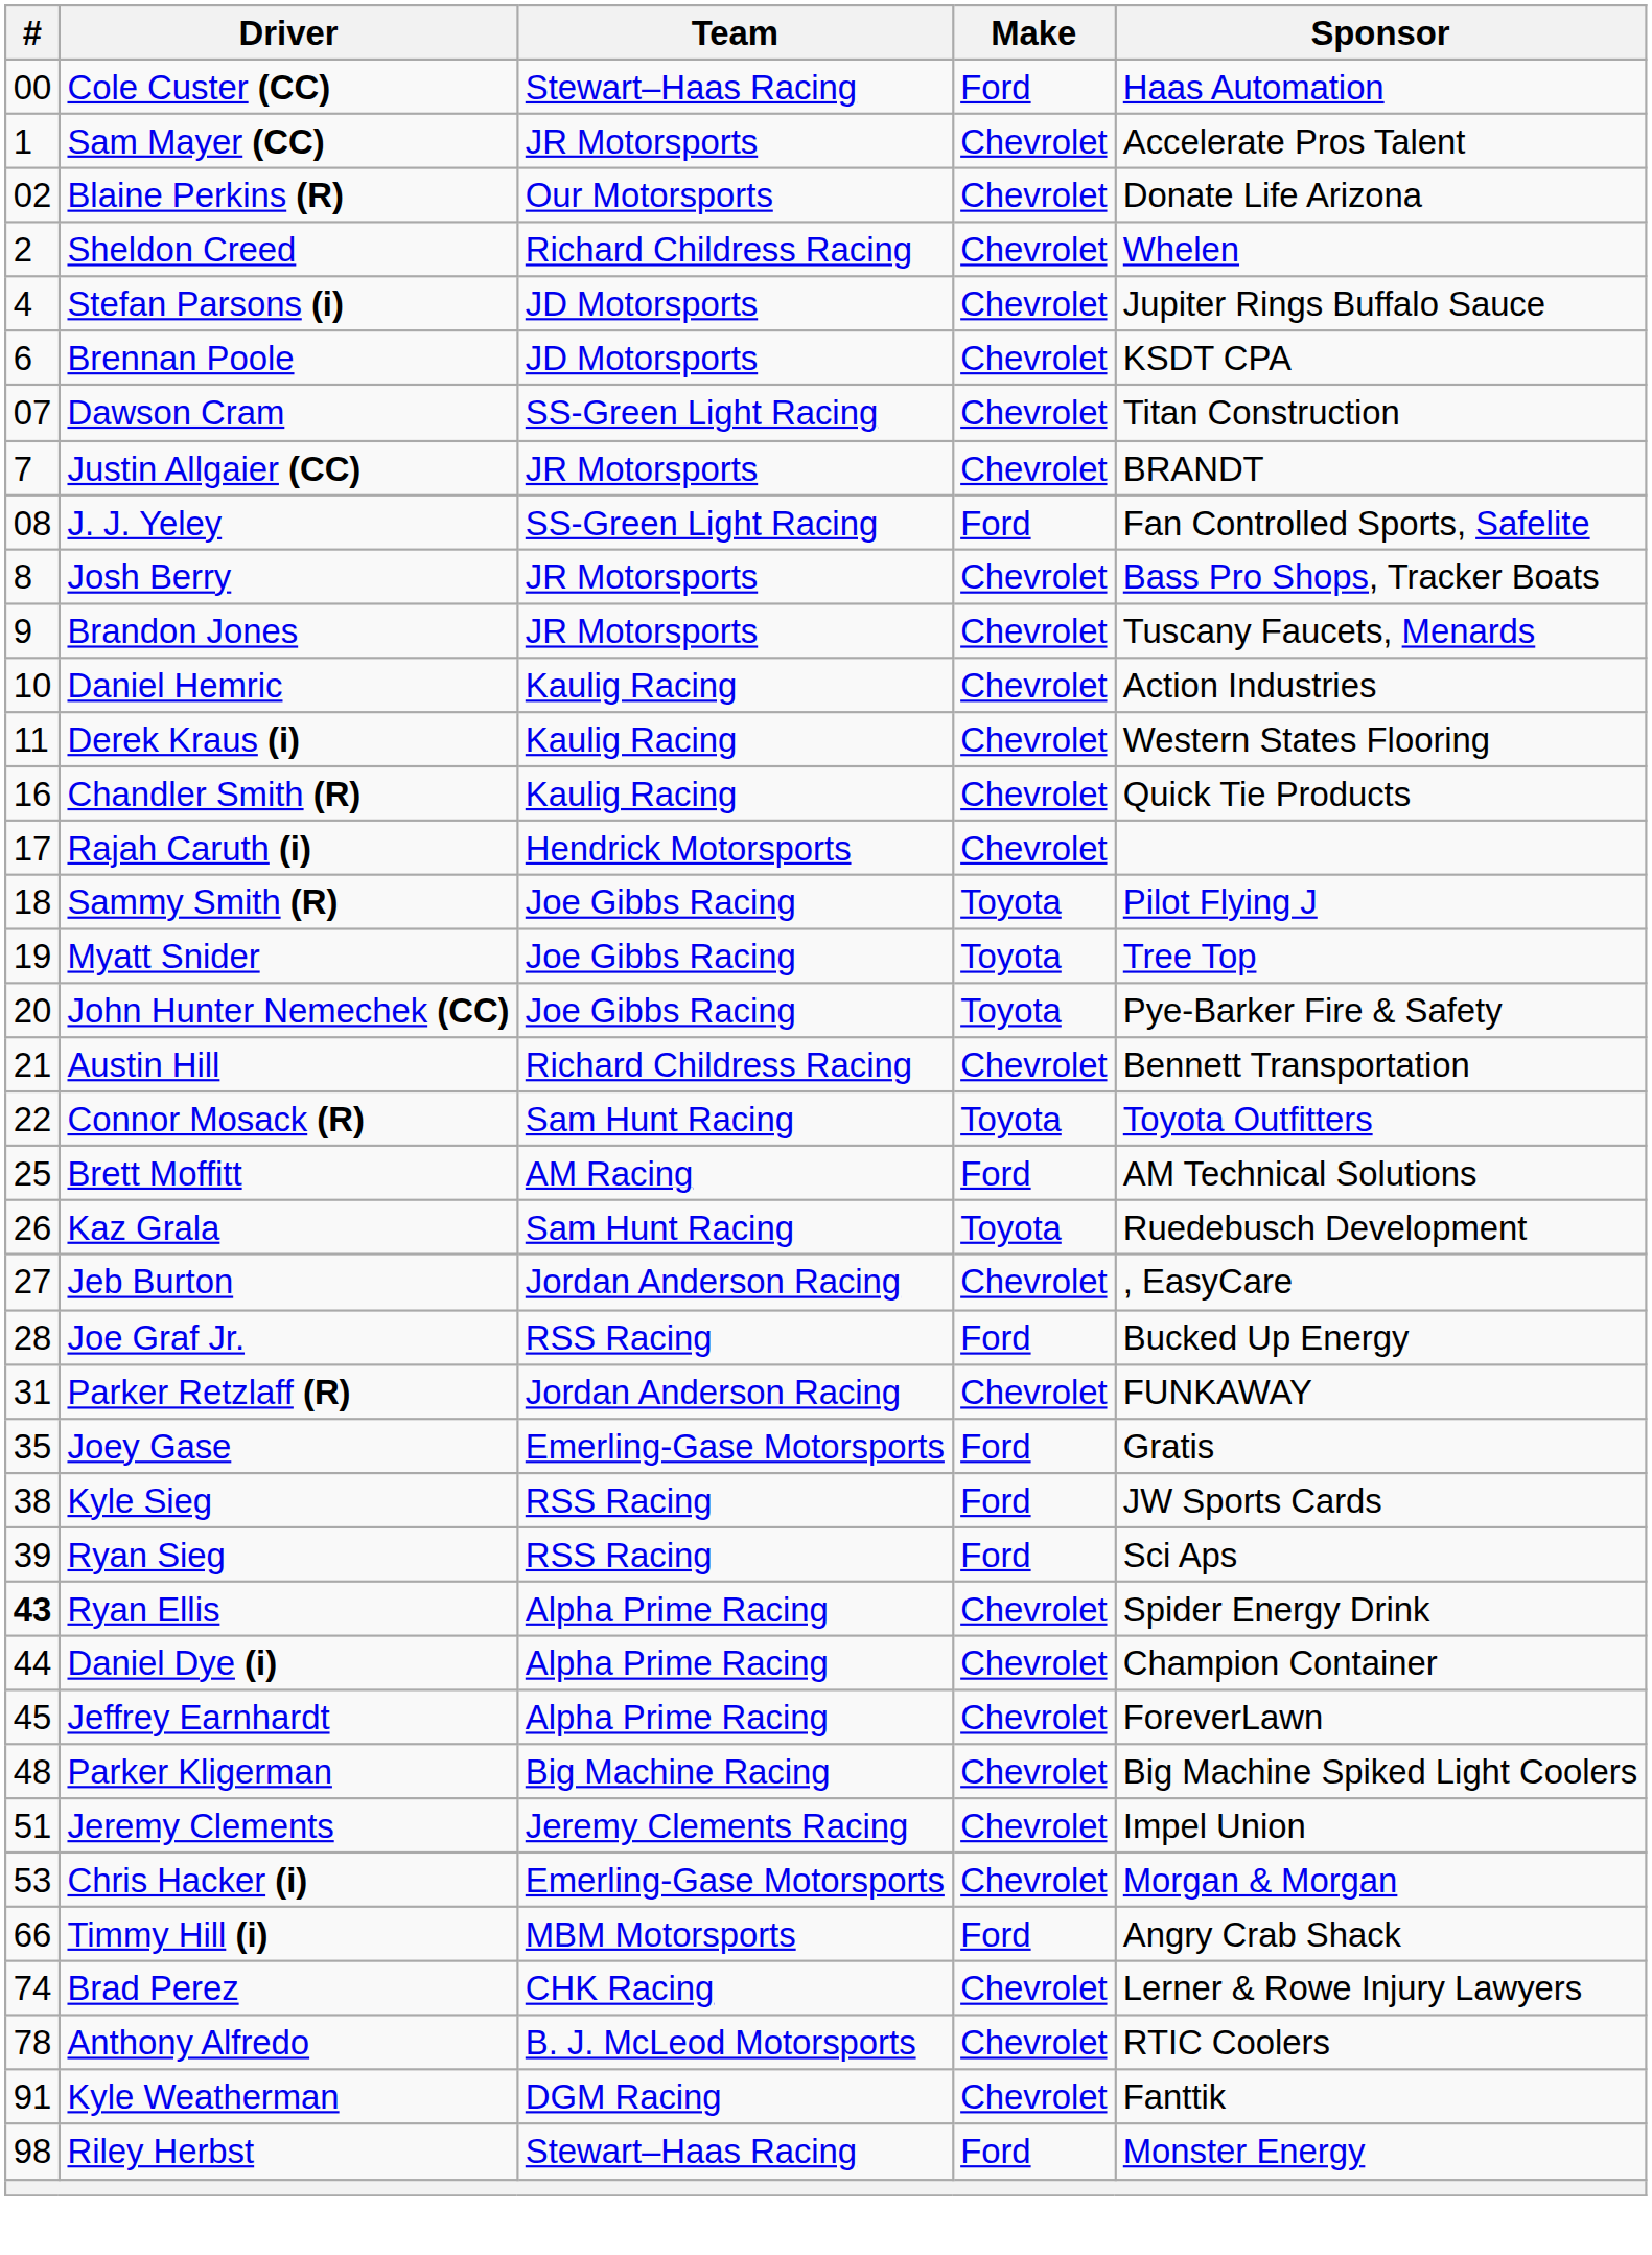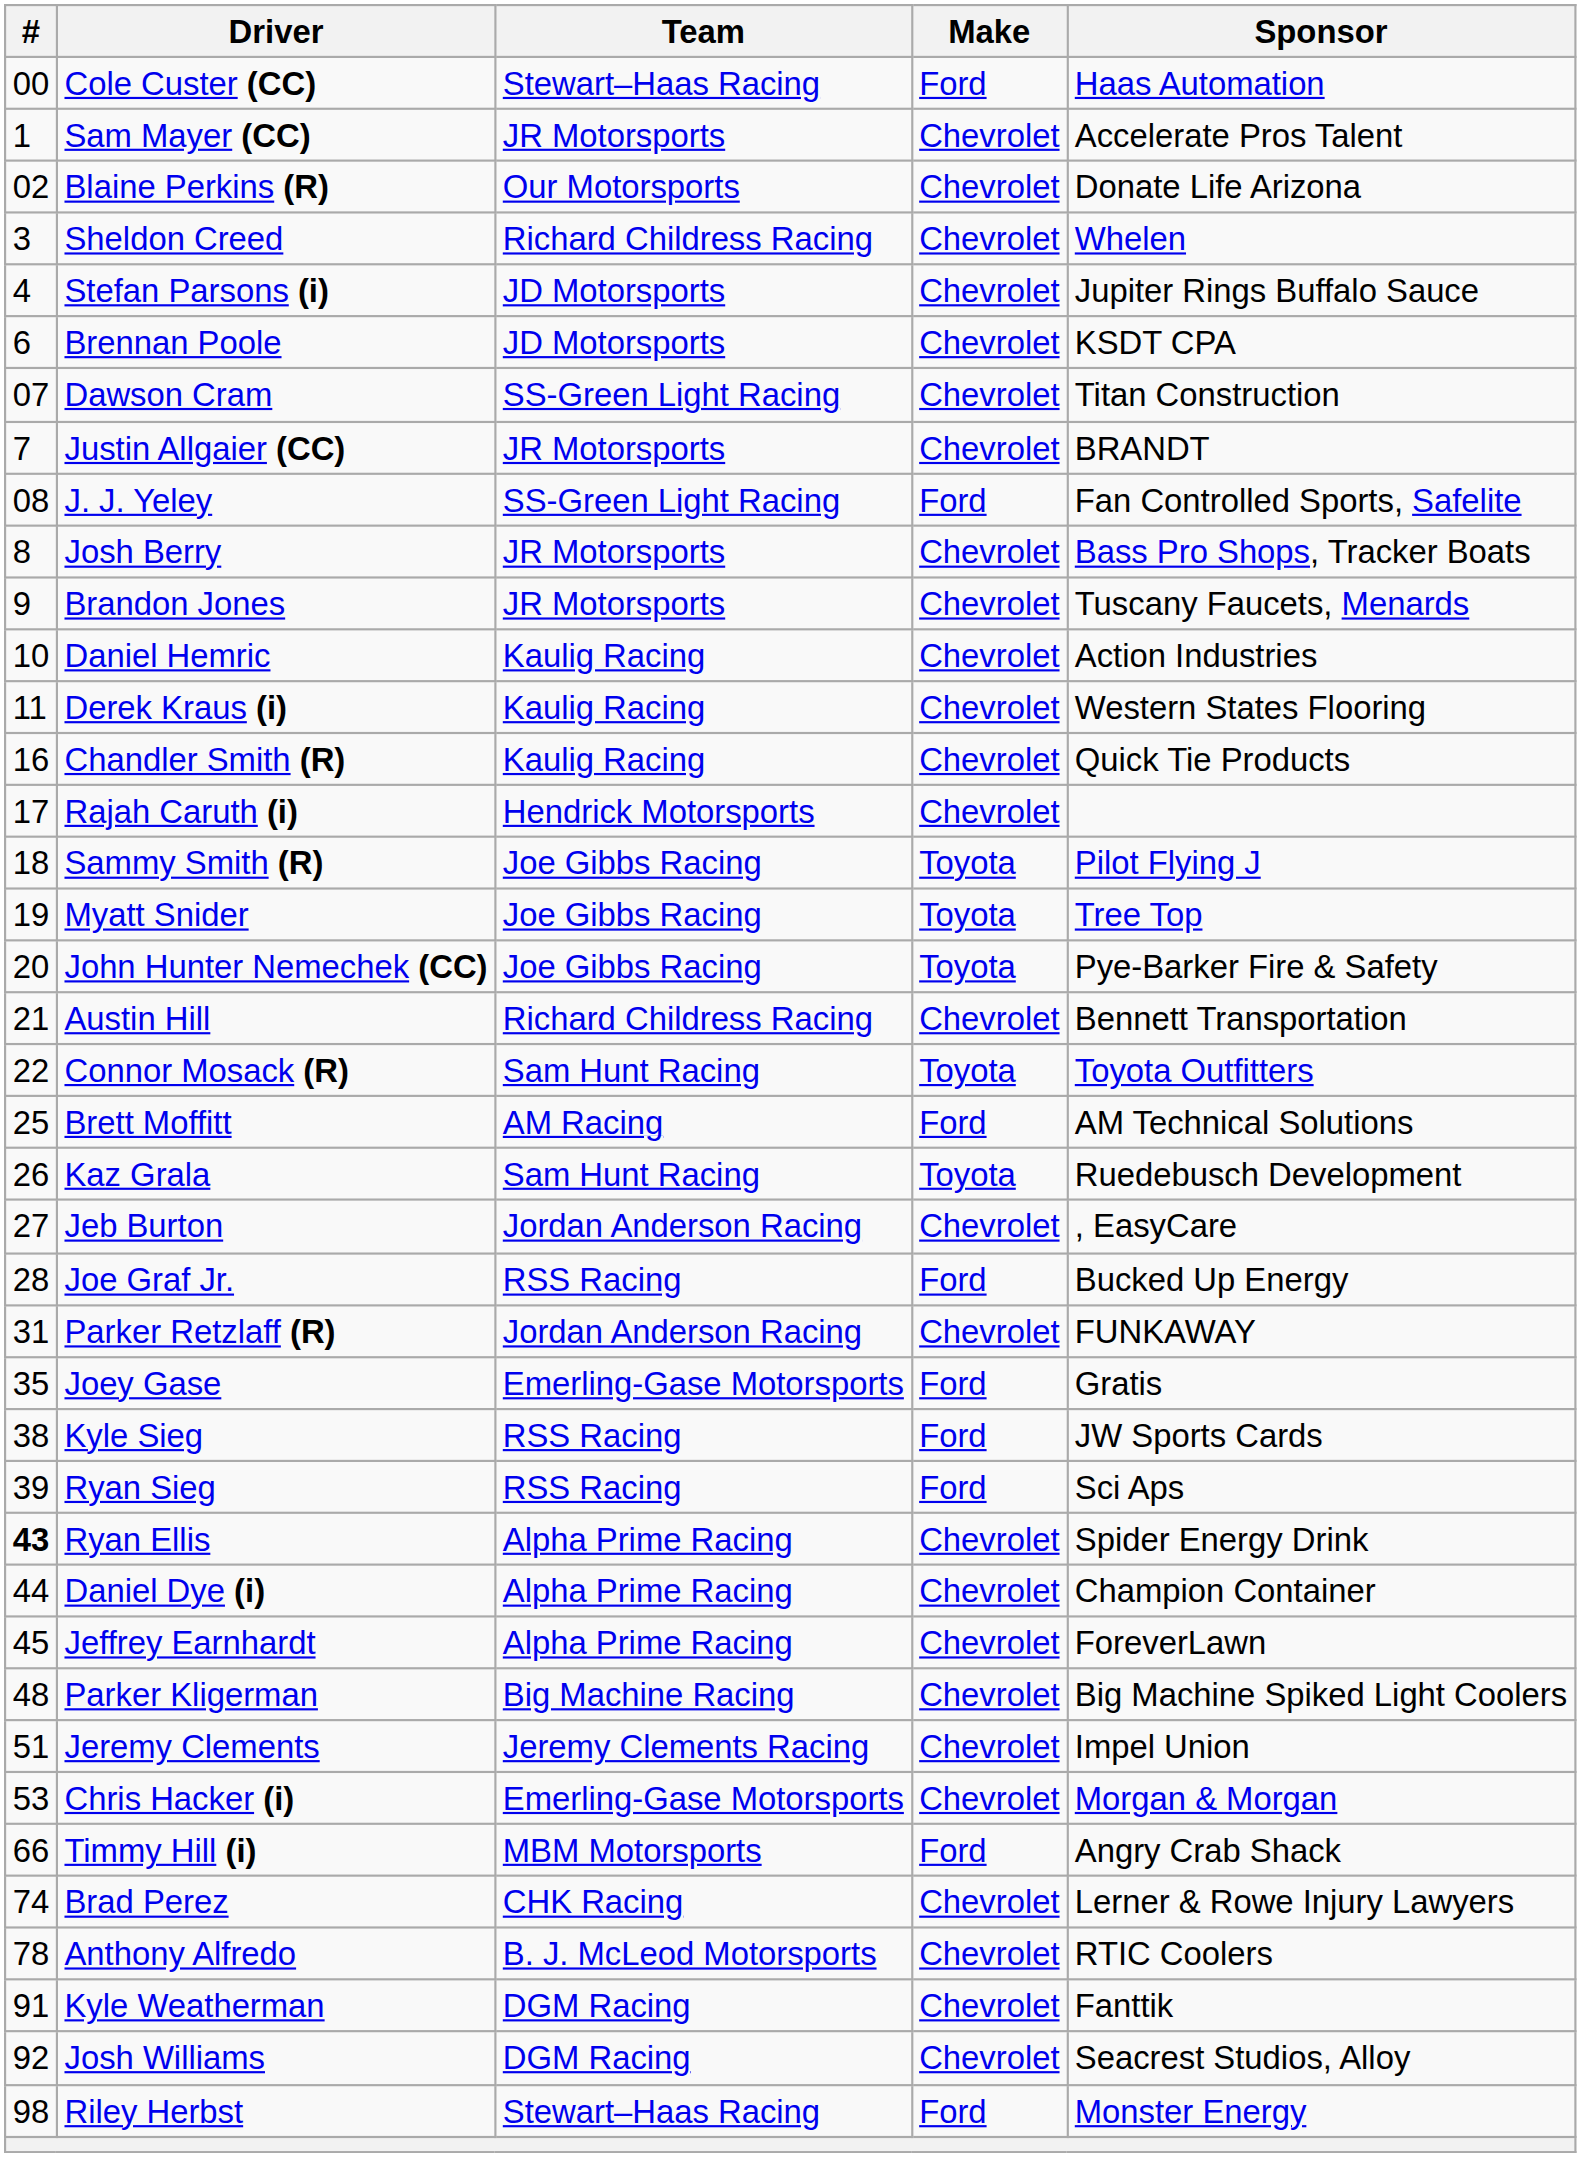 <table class="wikitable" style="font-size: 95%;">
 <tr>
 <th>#</th>
 <th>Driver</th>
 <th>Team</th>
 <th>Make</th>
 <th>Sponsor</th>
 </tr>
 <tr>
 <td>00</td>
 <td><a href='#'>Cole Custer</a> <strong>(CC)</strong></td>
 <td><a href='#'>Stewart–Haas Racing</a></td>
 <td><a href='#'>Ford</a></td>
 <td><a href='#'>Haas Automation</a></td>
 </tr>
 <tr>
 <td>1</td>
 <td><a href='#'>Sam Mayer</a> <strong>(CC)</strong></td>
 <td><a href='#'>JR Motorsports</a></td>
 <td><a href='#'>Chevrolet</a></td>
 <td>Accelerate Pros Talent</td>
 </tr>
 <tr>
 <td>02</td>
 <td><a href='#'>Blaine Perkins</a> <strong>(R)</strong></td>
 <td><a href='#'>Our Motorsports</a></td>
 <td><a href='#'>Chevrolet</a></td>
 <td>Donate Life Arizona</td>
 </tr>
 <tr>
-<td>2</td>
+<td>3</td>
 <td><a href='#'>Sheldon Creed</a></td>
 <td><a href='#'>Richard Childress Racing</a></td>
 <td><a href='#'>Chevrolet</a></td>
 <td><a href='#'>Whelen</a></td>
 </tr>
 <tr>
 <td>4</td>
 <td><a href='#'>Stefan Parsons</a> <strong>(i)</strong></td>
 <td><a href='#'>JD Motorsports</a></td>
 <td><a href='#'>Chevrolet</a></td>
 <td>Jupiter Rings Buffalo Sauce</td>
 </tr>
 <tr>
 <td>6</td>
 <td><a href='#'>Brennan Poole</a></td>
 <td><a href='#'>JD Motorsports</a></td>
 <td><a href='#'>Chevrolet</a></td>
 <td>KSDT CPA</td>
 </tr>
 <tr>
 <td>07</td>
 <td><a href='#'>Dawson Cram</a></td>
 <td><a href='#'>SS-Green Light Racing</a></td>
 <td><a href='#'>Chevrolet</a></td>
 <td>Titan Construction</td>
 </tr>
 <tr>
 <td>7</td>
 <td><a href='#'>Justin Allgaier</a> <strong>(CC)</strong></td>
 <td><a href='#'>JR Motorsports</a></td>
 <td><a href='#'>Chevrolet</a></td>
 <td>BRANDT</td>
 </tr>
 <tr>
 <td>08</td>
 <td><a href='#'>J. J. Yeley</a></td>
 <td><a href='#'>SS-Green Light Racing</a></td>
 <td><a href='#'>Ford</a></td>
 <td>Fan Controlled Sports, <a href='#'>Safelite</a></td>
 </tr>
 <tr>
 <td>8</td>
 <td><a href='#'>Josh Berry</a></td>
 <td><a href='#'>JR Motorsports</a></td>
 <td><a href='#'>Chevrolet</a></td>
 <td><a href='#'>Bass Pro Shops</a>, Tracker Boats</td>
 </tr>
 <tr>
 <td>9</td>
 <td><a href='#'>Brandon Jones</a></td>
 <td><a href='#'>JR Motorsports</a></td>
 <td><a href='#'>Chevrolet</a></td>
 <td>Tuscany Faucets, <a href='#'>Menards</a></td>
 </tr>
 <tr>
 <td>10</td>
 <td><a href='#'>Daniel Hemric</a></td>
 <td><a href='#'>Kaulig Racing</a></td>
 <td><a href='#'>Chevrolet</a></td>
 <td>Action Industries</td>
 </tr>
 <tr>
 <td>11</td>
 <td><a href='#'>Derek Kraus</a> <strong>(i)</strong></td>
 <td><a href='#'>Kaulig Racing</a></td>
 <td><a href='#'>Chevrolet</a></td>
 <td>Western States Flooring</td>
 </tr>
 <tr>
 <td>16</td>
 <td><a href='#'>Chandler Smith</a> <strong>(R)</strong></td>
 <td><a href='#'>Kaulig Racing</a></td>
 <td><a href='#'>Chevrolet</a></td>
 <td>Quick Tie Products</td>
 </tr>
 <tr>
 <td>17</td>
 <td><a href='#'>Rajah Caruth</a> <strong>(i)</strong></td>
 <td><a href='#'>Hendrick Motorsports</a></td>
 <td><a href='#'>Chevrolet</a></td>
 <td></td>
 </tr>
 <tr>
 <td>18</td>
 <td><a href='#'>Sammy Smith</a> <strong>(R)</strong></td>
 <td><a href='#'>Joe Gibbs Racing</a></td>
 <td><a href='#'>Toyota</a></td>
 <td><a href='#'>Pilot Flying J</a></td>
 </tr>
 <tr>
 <td>19</td>
 <td><a href='#'>Myatt Snider</a></td>
 <td><a href='#'>Joe Gibbs Racing</a></td>
 <td><a href='#'>Toyota</a></td>
 <td><a href='#'>Tree Top</a></td>
 </tr>
 <tr>
 <td>20</td>
 <td nowrap><a href='#'>John Hunter Nemechek</a> <strong>(CC)</strong></td>
 <td><a href='#'>Joe Gibbs Racing</a></td>
 <td><a href='#'>Toyota</a></td>
 <td>Pye-Barker Fire & Safety</td>
 </tr>
 <tr>
 <td>21</td>
 <td><a href='#'>Austin Hill</a></td>
 <td><a href='#'>Richard Childress Racing</a></td>
 <td><a href='#'>Chevrolet</a></td>
 <td>Bennett Transportation</td>
 </tr>
 <tr>
 <td>22</td>
 <td><a href='#'>Connor Mosack</a> <strong>(R)</strong></td>
 <td><a href='#'>Sam Hunt Racing</a></td>
 <td><a href='#'>Toyota</a></td>
 <td><a href='#'>Toyota Outfitters</a></td>
 </tr>
 <tr>
 <td>25</td>
 <td><a href='#'>Brett Moffitt</a></td>
 <td><a href='#'>AM Racing</a></td>
 <td><a href='#'>Ford</a></td>
 <td>AM Technical Solutions</td>
 </tr>
 <tr>
 <td>26</td>
 <td><a href='#'>Kaz Grala</a></td>
 <td><a href='#'>Sam Hunt Racing</a></td>
 <td><a href='#'>Toyota</a></td>
 <td>Ruedebusch Development</td>
 </tr>
 <tr>
 <td>27</td>
 <td><a href='#'>Jeb Burton</a></td>
 <td><a href='#'>Jordan Anderson Racing</a></td>
 <td><a href='#'>Chevrolet</a></td>
 <td>, EasyCare</td>
 </tr>
 <tr>
 <td>28</td>
 <td><a href='#'>Joe Graf Jr.</a></td>
 <td><a href='#'>RSS Racing</a></td>
 <td><a href='#'>Ford</a></td>
 <td>Bucked Up Energy</td>
 </tr>
 <tr>
 <td>31</td>
 <td><a href='#'>Parker Retzlaff</a> <strong>(R)</strong></td>
 <td><a href='#'>Jordan Anderson Racing</a></td>
 <td><a href='#'>Chevrolet</a></td>
 <td>FUNKAWAY</td>
 </tr>
 <tr>
 <td>35</td>
 <td><a href='#'>Joey Gase</a></td>
 <td nowrap><a href='#'>Emerling-Gase Motorsports</a></td>
 <td><a href='#'>Ford</a></td>
 <td>Gratis</td>
 </tr>
 <tr>
 <td>38</td>
 <td><a href='#'>Kyle Sieg</a></td>
 <td><a href='#'>RSS Racing</a></td>
 <td><a href='#'>Ford</a></td>
 <td>JW Sports Cards</td>
 </tr>
 <tr>
 <td>39</td>
 <td><a href='#'>Ryan Sieg</a></td>
 <td><a href='#'>RSS Racing</a></td>
 <td><a href='#'>Ford</a></td>
 <td>Sci Aps</td>
 </tr>
 <tr>
 <td><strong>43</strong></td>
 <td><a href='#'>Ryan Ellis</a></td>
 <td><a href='#'>Alpha Prime Racing</a></td>
 <td><a href='#'>Chevrolet</a></td>
 <td>Spider Energy Drink</td>
 </tr>
 <tr>
 <td>44</td>
 <td><a href='#'>Daniel Dye</a> <strong>(i)</strong></td>
 <td><a href='#'>Alpha Prime Racing</a></td>
 <td><a href='#'>Chevrolet</a></td>
 <td>Champion Container</td>
 </tr>
 <tr>
 <td>45</td>
 <td><a href='#'>Jeffrey Earnhardt</a></td>
 <td><a href='#'>Alpha Prime Racing</a></td>
 <td><a href='#'>Chevrolet</a></td>
 <td>ForeverLawn</td>
 </tr>
 <tr>
 <td>48</td>
 <td><a href='#'>Parker Kligerman</a></td>
 <td><a href='#'>Big Machine Racing</a></td>
 <td><a href='#'>Chevrolet</a></td>
 <td nowrap>Big Machine Spiked Light Coolers</td>
 </tr>
 <tr>
 <td>51</td>
 <td><a href='#'>Jeremy Clements</a></td>
 <td><a href='#'>Jeremy Clements Racing</a></td>
 <td><a href='#'>Chevrolet</a></td>
 <td>Impel Union</td>
 </tr>
 <tr>
 <td>53</td>
 <td><a href='#'>Chris Hacker</a> <strong>(i)</strong></td>
 <td><a href='#'>Emerling-Gase Motorsports</a></td>
 <td><a href='#'>Chevrolet</a></td>
 <td><a href='#'>Morgan & Morgan</a></td>
 </tr>
 <tr>
 <td>66</td>
 <td><a href='#'>Timmy Hill</a> <strong>(i)</strong></td>
 <td><a href='#'>MBM Motorsports</a></td>
 <td><a href='#'>Ford</a></td>
 <td>Angry Crab Shack</td>
 </tr>
 <tr>
 <td>74</td>
 <td><a href='#'>Brad Perez</a></td>
 <td><a href='#'>CHK Racing</a></td>
 <td><a href='#'>Chevrolet</a></td>
 <td>Lerner & Rowe Injury Lawyers</td>
 </tr>
 <tr>
 <td>78</td>
 <td><a href='#'>Anthony Alfredo</a></td>
 <td><a href='#'>B. J. McLeod Motorsports</a></td>
 <td><a href='#'>Chevrolet</a></td>
 <td>RTIC Coolers</td>
 </tr>
 <tr>
 <td>91</td>
 <td><a href='#'>Kyle Weatherman</a></td>
 <td><a href='#'>DGM Racing</a></td>
 <td><a href='#'>Chevrolet</a></td>
 <td>Fanttik</td>
 </tr>
 <tr>
+<td>92</td>
+<td><a href='#'>Josh Williams</a></td>
+<td><a href='#'>DGM Racing</a></td>
+<td><a href='#'>Chevrolet</a></td>
+<td>Seacrest Studios, Alloy</td>
+</tr>
+<tr>
 <td>98</td>
 <td><a href='#'>Riley Herbst</a></td>
 <td><a href='#'>Stewart–Haas Racing</a></td>
 <td><a href='#'>Ford</a></td>
 <td><a href='#'>Monster Energy</a></td>
 </tr>
 <tr>
 <th colspan="5"></th>
 </tr>
 </table>
